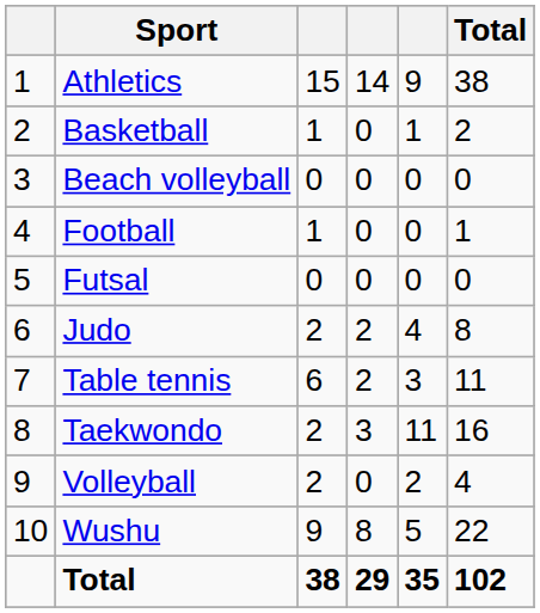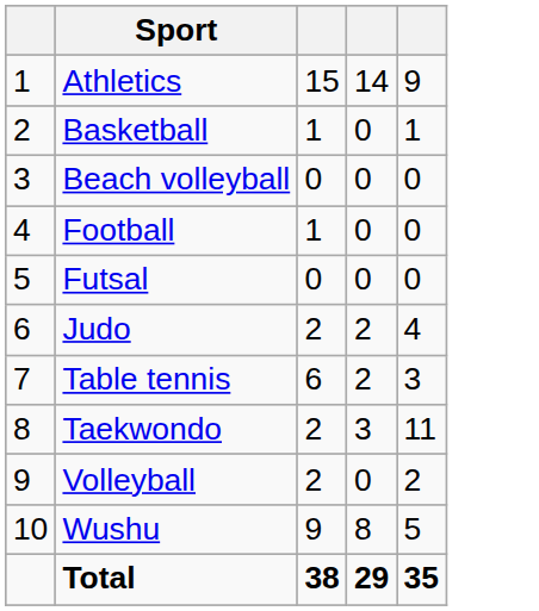 <table class="wikitable">
 <tr>
 <th></th>
 <th>Sport</th>
 <th bgcolor="gold"></th>
 <th bgcolor="silver"></th>
 <th bgcolor="CC9966"></th>
-<th>Total</th>
 </tr>
 <tr>
 <td>1</td>
 <td><a href='#'>Athletics</a></td>
 <td>15</td>
 <td>14</td>
 <td>9</td>
-<td>38</td>
 </tr>
 <tr>
 <td>2</td>
 <td><a href='#'>Basketball</a></td>
 <td>1</td>
 <td>0</td>
 <td>1</td>
-<td>2</td>
 </tr>
 <tr>
 <td>3</td>
 <td><a href='#'>Beach volleyball</a></td>
-<td>0</td>
 <td>0</td>
 <td>0</td>
 <td>0</td>
 </tr>
 <tr>
 <td>4</td>
 <td><a href='#'>Football</a></td>
 <td>1</td>
 <td>0</td>
 <td>0</td>
-<td>1</td>
 </tr>
 <tr>
 <td>5</td>
 <td><a href='#'>Futsal</a></td>
-<td>0</td>
 <td>0</td>
 <td>0</td>
 <td>0</td>
 </tr>
 <tr>
 <td>6</td>
 <td><a href='#'>Judo</a></td>
 <td>2</td>
 <td>2</td>
 <td>4</td>
-<td>8</td>
 </tr>
 <tr>
 <td>7</td>
 <td><a href='#'>Table tennis</a></td>
 <td>6</td>
 <td>2</td>
 <td>3</td>
-<td>11</td>
 </tr>
 <tr>
 <td>8</td>
 <td><a href='#'>Taekwondo</a></td>
 <td>2</td>
 <td>3</td>
 <td>11</td>
-<td>16</td>
 </tr>
 <tr>
 <td>9</td>
 <td><a href='#'>Volleyball</a></td>
 <td>2</td>
 <td>0</td>
 <td>2</td>
-<td>4</td>
 </tr>
 <tr>
 <td>10</td>
 <td><a href='#'>Wushu</a></td>
 <td>9</td>
 <td>8</td>
 <td>5</td>
-<td>22</td>
 </tr>
 <tr>
 <td></td>
 <td><strong>Total</strong></td>
 <td><strong> 38 </strong></td>
 <td><strong> 29 </strong></td>
 <td><strong> 35 </strong></td>
-<td><strong> 102 </strong></td>
 </tr>
 </table>
